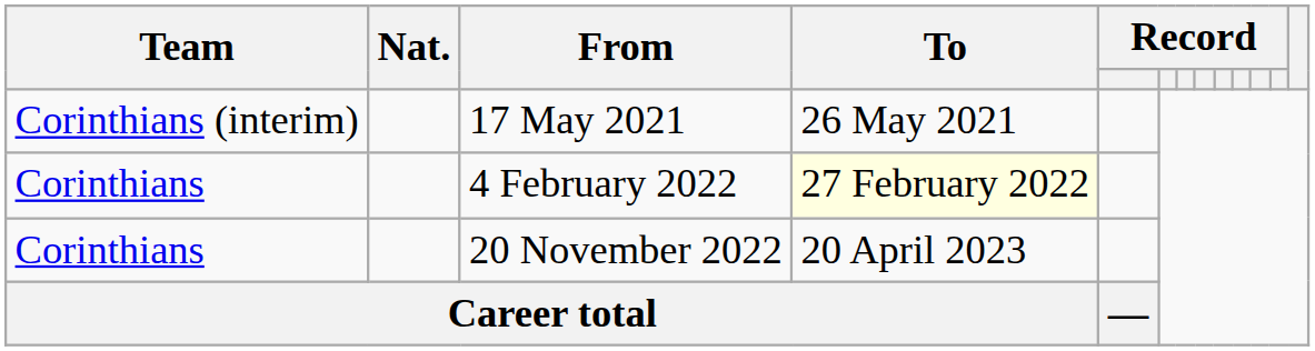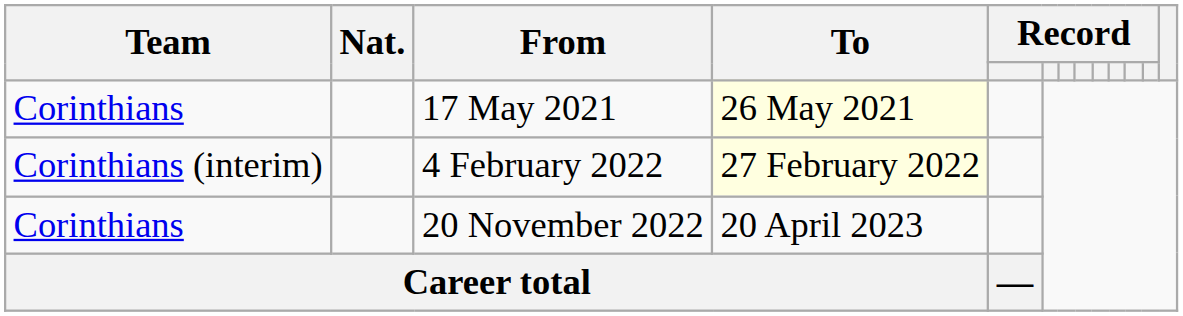 <table class="wikitable" style="text-align: center">
 <tr>
 <th rowspan="2">Team</th>
 <th rowspan="2">Nat.</th>
 <th rowspan="2">From</th>
 <th rowspan="2">To</th>
 <th colspan="8">Record</th>
 <th rowspan=2></th>
 </tr>
 <tr>
 <th></th>
 <th></th>
 <th></th>
 <th></th>
 <th></th>
 <th></th>
 <th></th>
 <th></th>
 </tr>
 <tr>
-<td align="left"><a href='#'>Corinthians</a> (interim)</td>
+<td align="left"><a href='#'>Corinthians</a></td>
 <td></td>
 <td align=left>17 May 2021</td>
-<td align=left>26 May 2021<br></td>
+<td align=left style="background: lightyellow;">26 May 2021<br></td>
 <td></td>
 </tr>
 <tr>
-<td align="left"><a href='#'>Corinthians</a></td>
+<td align="left"><a href='#'>Corinthians</a> (interim)</td>
 <td></td>
 <td align=left>4 February 2022</td>
 <td align=left style="background: lightyellow;">27 February 2022<br></td>
 <td></td>
 </tr>
 <tr>
 <td align="left"><a href='#'>Corinthians</a></td>
 <td></td>
 <td align=left>20 November 2022</td>
 <td align=left>20 April 2023<br></td>
 <td></td>
 </tr>
 <tr>
 <th colspan=4><strong>Career total</strong><br></th>
 <th>—</th>
 </tr>
 </table>
